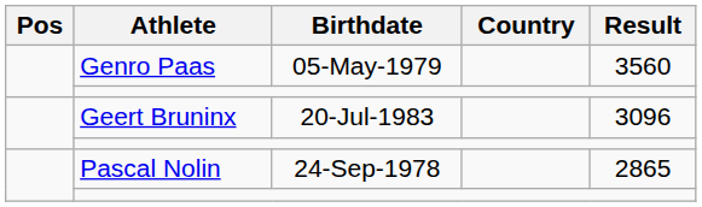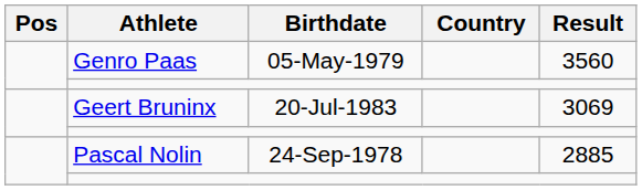 <table class="wikitable"  style="text-align:center; width:70%;">
 <tr>
 <th>Pos</th>
 <th>Athlete</th>
 <th>Birthdate</th>
 <th>Country</th>
 <th>Result</th>
 </tr>
 <tr>
 <td align=center rowspan=2></td>
 <td align=left><a href='#'>Genro Paas</a></td>
 <td>05-May-1979</td>
 <td align=left></td>
 <td>3560</td>
 </tr>
 <tr>
 <td colspan=4></td>
 </tr>
 <tr>
 <td align=center rowspan=2></td>
 <td align=left><a href='#'>Geert Bruninx</a></td>
 <td>20-Jul-1983</td>
 <td align=left></td>
-<td>3096</td>
+<td>3069</td>
 </tr>
 <tr>
 <td colspan=4></td>
 </tr>
 <tr>
 <td align=center rowspan=2></td>
 <td align=left><a href='#'>Pascal Nolin</a></td>
 <td>24-Sep-1978</td>
 <td align=left></td>
-<td>2865</td>
+<td>2885</td>
 </tr>
 <tr>
 <td colspan=4></td>
 </tr>
 </table>
